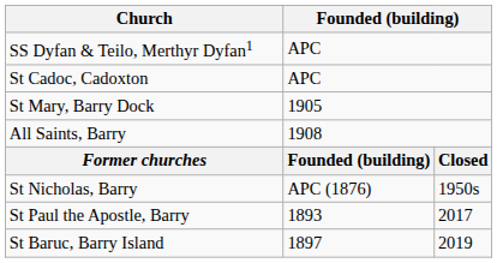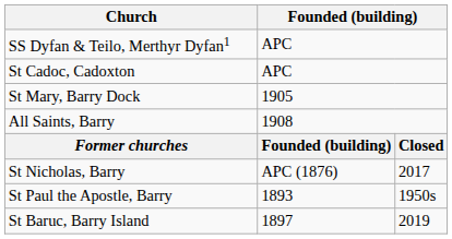 <table class="wikitable">
 <tr>
 <th width="250">Church</th>
 <th colspan="2" width="125">Founded (building)</th>
 </tr>
 <tr>
 <td>SS Dyfan & Teilo, Merthyr Dyfan<sup>1</sup></td>
 <td colspan="2">APC</td>
 </tr>
 <tr>
 <td>St Cadoc, Cadoxton</td>
 <td colspan="2">APC</td>
 </tr>
 <tr>
 <td>St Mary, Barry Dock</td>
 <td colspan="2">1905</td>
 </tr>
 <tr>
 <td>All Saints, Barry</td>
 <td colspan="2">1908</td>
 </tr>
 <tr>
 <th><em>Former churches</em></th>
 <th>Founded (building)</th>
 <th>Closed</th>
 </tr>
 <tr>
 <td>St Nicholas, Barry</td>
 <td>APC (1876)</td>
-<td>1950s</td>
+<td>2017</td>
 </tr>
 <tr>
 <td>St Paul the Apostle, Barry</td>
 <td>1893</td>
-<td>2017</td>
+<td>1950s</td>
 </tr>
 <tr>
 <td>St Baruc, Barry Island</td>
 <td>1897</td>
 <td>2019</td>
 </tr>
 </table>
